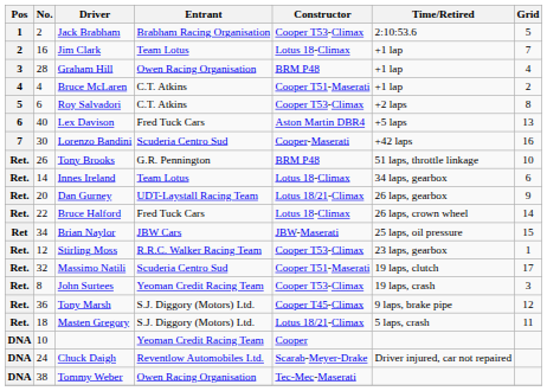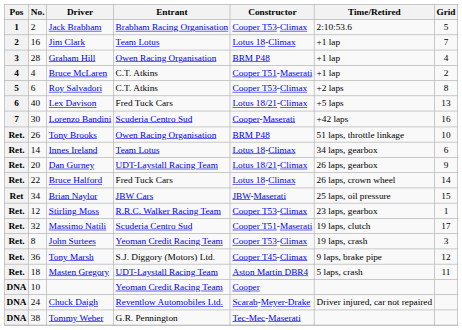 <table class="wikitable sortable" style="font-size: 95%;">
 <tr>
 <th>Pos</th>
 <th>No.</th>
 <th>Driver</th>
 <th>Entrant</th>
 <th>Constructor</th>
 <th>Time/Retired</th>
 <th>Grid</th>
 </tr>
 <tr>
 <th>1</th>
 <td>2</td>
 <td> <a href='#'>Jack Brabham</a></td>
 <td><a href='#'>Brabham Racing Organisation</a></td>
 <td><a href='#'>Cooper T53</a>-<a href='#'>Climax</a></td>
 <td>2:10:53.6</td>
 <td style="text-align:center">5</td>
 </tr>
 <tr>
 <th>2</th>
 <td>16</td>
 <td> <a href='#'>Jim Clark</a></td>
 <td><a href='#'>Team Lotus</a></td>
 <td><a href='#'>Lotus 18</a>-<a href='#'>Climax</a></td>
 <td>+1 lap</td>
 <td style="text-align:center">7</td>
 </tr>
 <tr>
 <th>3</th>
 <td>28</td>
 <td> <a href='#'>Graham Hill</a></td>
 <td><a href='#'>Owen Racing Organisation</a></td>
 <td><a href='#'>BRM P48</a></td>
 <td>+1 lap</td>
 <td style="text-align:center">4</td>
 </tr>
 <tr>
 <th>4</th>
 <td>4</td>
 <td> <a href='#'>Bruce McLaren</a></td>
 <td>C.T. Atkins</td>
 <td><a href='#'>Cooper T51</a>-<a href='#'>Maserati</a></td>
 <td>+1 lap</td>
 <td style="text-align:center">2</td>
 </tr>
 <tr>
 <th>5</th>
 <td>6</td>
 <td> <a href='#'>Roy Salvadori</a></td>
 <td>C.T. Atkins</td>
 <td><a href='#'>Cooper T53</a>-<a href='#'>Climax</a></td>
 <td>+2 laps</td>
 <td style="text-align:center">8</td>
 </tr>
 <tr>
 <th>6</th>
 <td>40</td>
 <td> <a href='#'>Lex Davison</a></td>
 <td>Fred Tuck Cars</td>
-<td><a href='#'>Aston Martin DBR4</a></td>
+<td><a href='#'>Lotus 18/21</a>-<a href='#'>Climax</a></td>
 <td>+5 laps</td>
 <td style="text-align:center">13</td>
 </tr>
 <tr>
 <th>7</th>
 <td>30</td>
 <td> <a href='#'>Lorenzo Bandini</a></td>
 <td><a href='#'>Scuderia Centro Sud</a></td>
 <td><a href='#'>Cooper</a>-<a href='#'>Maserati</a></td>
 <td>+42 laps</td>
 <td style="text-align:center">16</td>
 </tr>
 <tr>
 <th>Ret.</th>
 <td>26</td>
 <td> <a href='#'>Tony Brooks</a></td>
-<td>G.R. Pennington</td>
+<td><a href='#'>Owen Racing Organisation</a></td>
 <td><a href='#'>BRM P48</a></td>
 <td>51 laps, throttle linkage</td>
 <td style="text-align:center">10</td>
 </tr>
 <tr>
 <th>Ret.</th>
 <td>14</td>
 <td> <a href='#'>Innes Ireland</a></td>
 <td><a href='#'>Team Lotus</a></td>
 <td><a href='#'>Lotus 18</a>-<a href='#'>Climax</a></td>
 <td>34 laps, gearbox</td>
 <td style="text-align:center">6</td>
 </tr>
 <tr>
 <th>Ret.</th>
 <td>20</td>
 <td> <a href='#'>Dan Gurney</a></td>
 <td><a href='#'>UDT-Laystall Racing Team</a></td>
 <td><a href='#'>Lotus 18/21</a>-<a href='#'>Climax</a></td>
 <td>26 laps, gearbox</td>
 <td style="text-align:center">9</td>
 </tr>
 <tr>
 <th>Ret.</th>
 <td>22</td>
 <td> <a href='#'>Bruce Halford</a></td>
 <td>Fred Tuck Cars</td>
 <td><a href='#'>Lotus 18</a>-<a href='#'>Climax</a></td>
 <td>26 laps, crown wheel</td>
 <td style="text-align:center">14</td>
 </tr>
 <tr>
 <th>Ret</th>
 <td>34</td>
 <td> <a href='#'>Brian Naylor</a></td>
 <td><a href='#'>JBW Cars</a></td>
 <td><a href='#'>JBW</a>-<a href='#'>Maserati</a></td>
 <td>25 laps, oil pressure</td>
 <td style="text-align:center">15</td>
 </tr>
 <tr>
 <th>Ret.</th>
 <td>12</td>
 <td> <a href='#'>Stirling Moss</a></td>
 <td><a href='#'>R.R.C. Walker Racing Team</a></td>
 <td><a href='#'>Cooper T53</a>-<a href='#'>Climax</a></td>
 <td>23 laps, gearbox</td>
 <td style="text-align:center">1</td>
 </tr>
 <tr>
 <th>Ret.</th>
 <td>32</td>
 <td> <a href='#'>Massimo Natili</a></td>
 <td><a href='#'>Scuderia Centro Sud</a></td>
 <td><a href='#'>Cooper T51</a>-<a href='#'>Maserati</a></td>
 <td>19 laps, clutch</td>
 <td style="text-align:center">17</td>
 </tr>
 <tr>
 <th>Ret.</th>
 <td>8</td>
 <td> <a href='#'>John Surtees</a></td>
 <td><a href='#'>Yeoman Credit Racing Team</a></td>
 <td><a href='#'>Cooper T53</a>-<a href='#'>Climax</a></td>
 <td>19 laps, crash</td>
 <td style="text-align:center">3</td>
 </tr>
 <tr>
 <th>Ret.</th>
 <td>36</td>
 <td> <a href='#'>Tony Marsh</a></td>
 <td>S.J. Diggory (Motors) Ltd.</td>
 <td><a href='#'>Cooper T45</a>-<a href='#'>Climax</a></td>
 <td>9 laps, brake pipe</td>
 <td style="text-align:center">12</td>
 </tr>
 <tr>
 <th>Ret.</th>
 <td>18</td>
 <td> <a href='#'>Masten Gregory</a></td>
-<td>S.J. Diggory (Motors) Ltd.</td>
-<td><a href='#'>Lotus 18/21</a>-<a href='#'>Climax</a></td>
+<td><a href='#'>UDT-Laystall Racing Team</a></td>
+<td><a href='#'>Aston Martin DBR4</a></td>
 <td>5 laps, crash</td>
 <td style="text-align:center">11</td>
 </tr>
 <tr>
 <th>DNA</th>
 <td>10</td>
 <td></td>
 <td><a href='#'>Yeoman Credit Racing Team</a></td>
 <td><a href='#'>Cooper</a></td>
 <td></td>
 <td></td>
 </tr>
 <tr>
 <th>DNA</th>
 <td>24</td>
 <td> <a href='#'>Chuck Daigh</a></td>
 <td><a href='#'>Reventlow Automobiles Ltd.</a></td>
 <td><a href='#'>Scarab</a>-<a href='#'>Meyer-Drake</a></td>
 <td>Driver injured, car not repaired</td>
 <td></td>
 </tr>
 <tr>
 <th>DNA</th>
 <td>38</td>
 <td> <a href='#'>Tommy Weber</a></td>
-<td><a href='#'>Owen Racing Organisation</a></td>
+<td>G.R. Pennington</td>
 <td><a href='#'>Tec-Mec</a>-<a href='#'>Maserati</a></td>
 <td></td>
 <td></td>
 </tr>
 <tr>
 </tr>
 </table>
